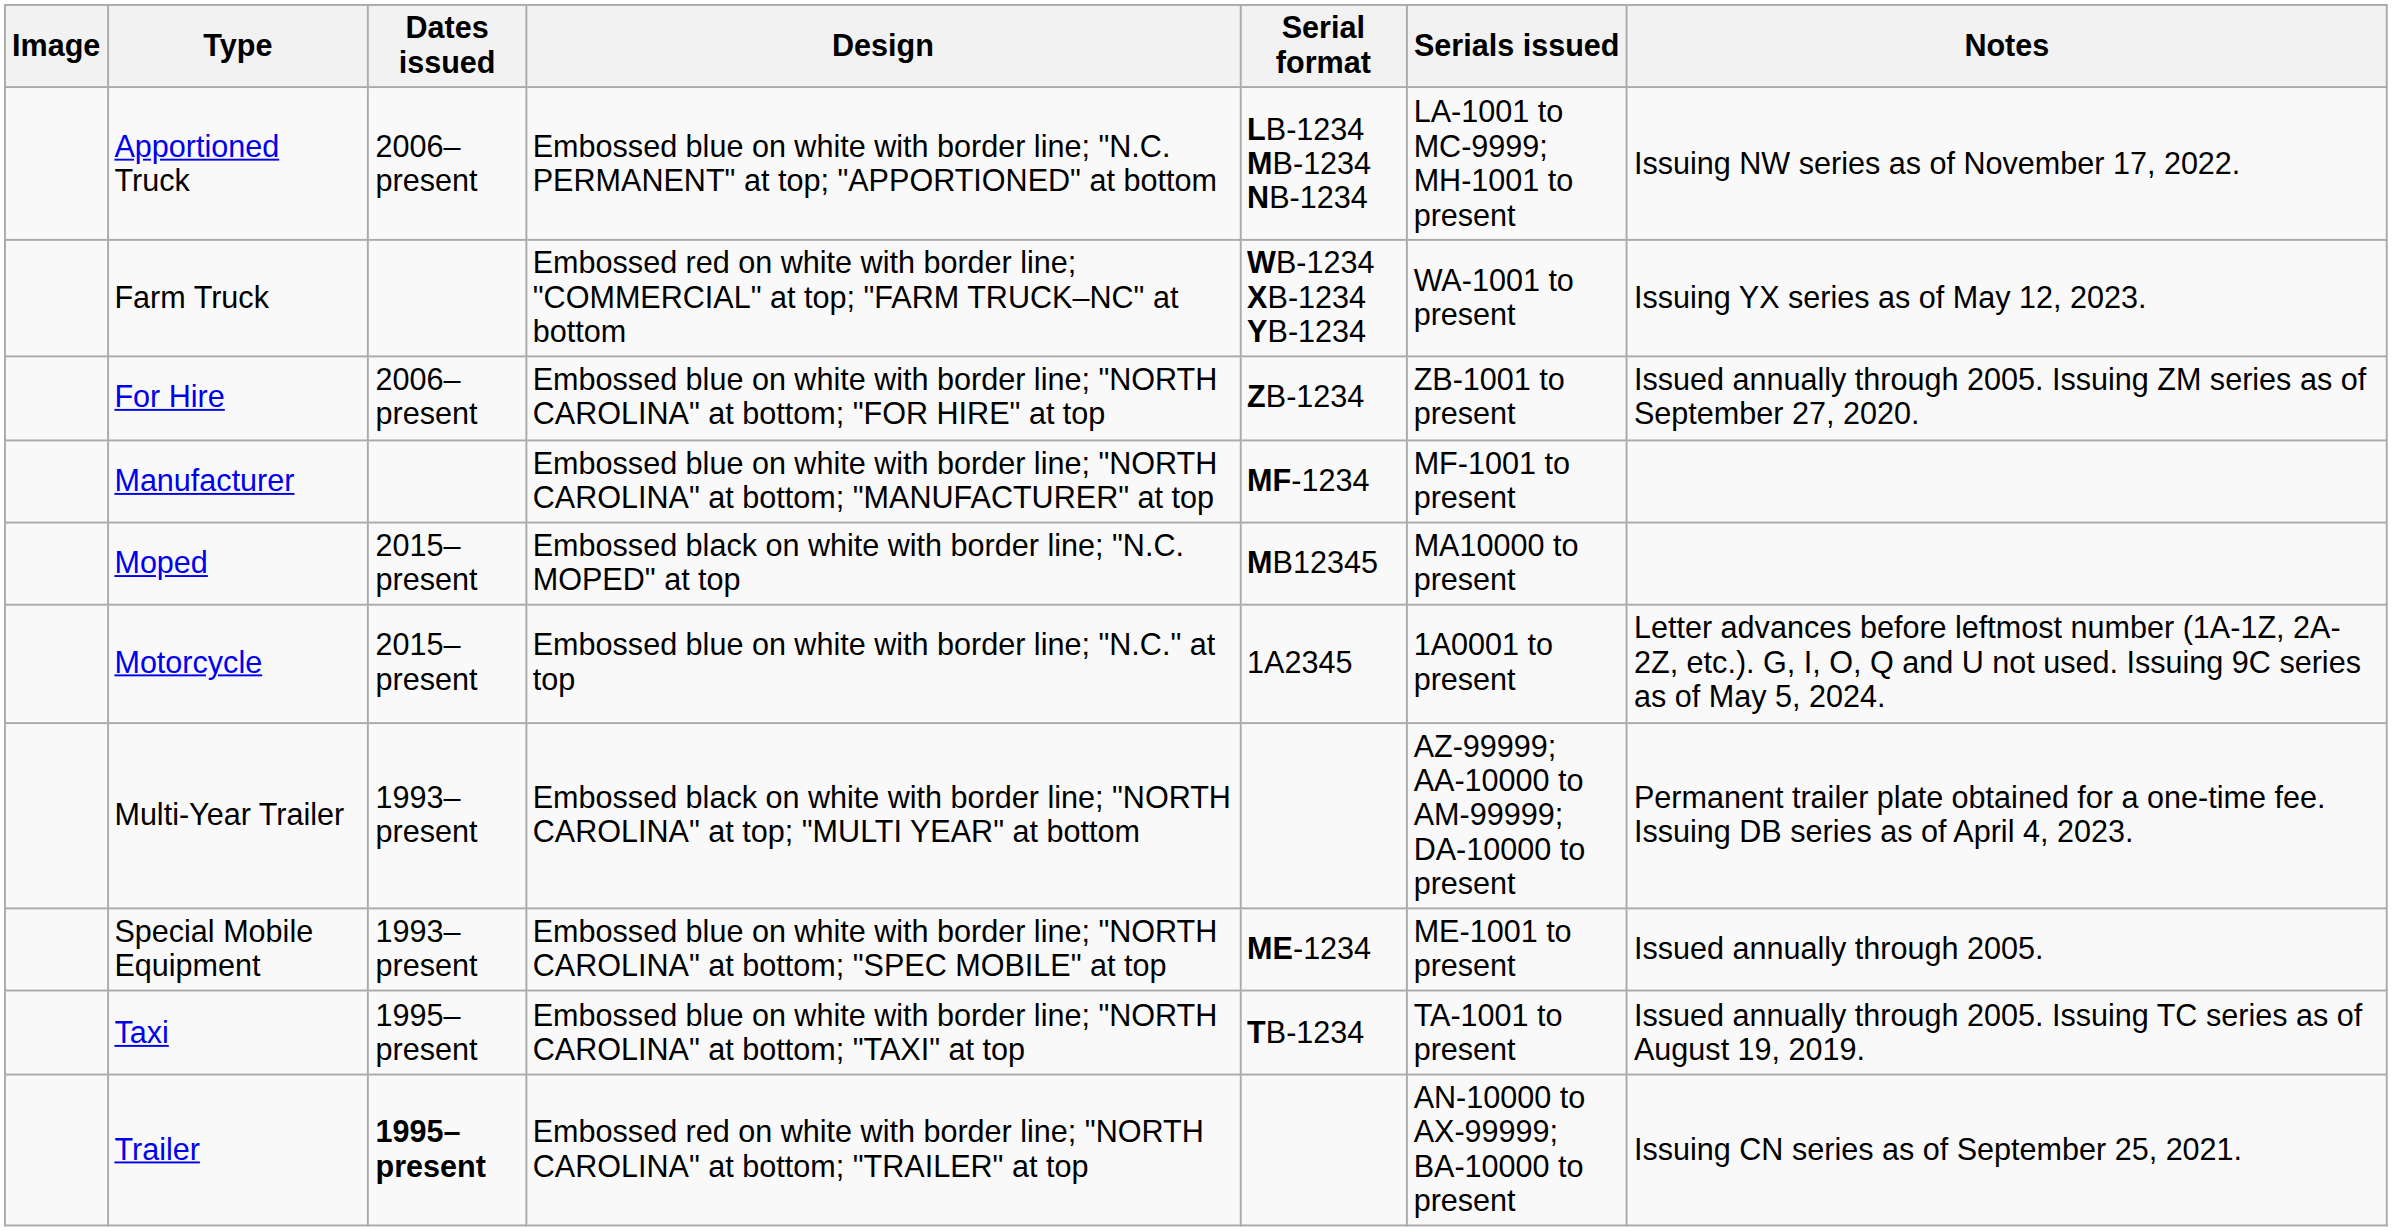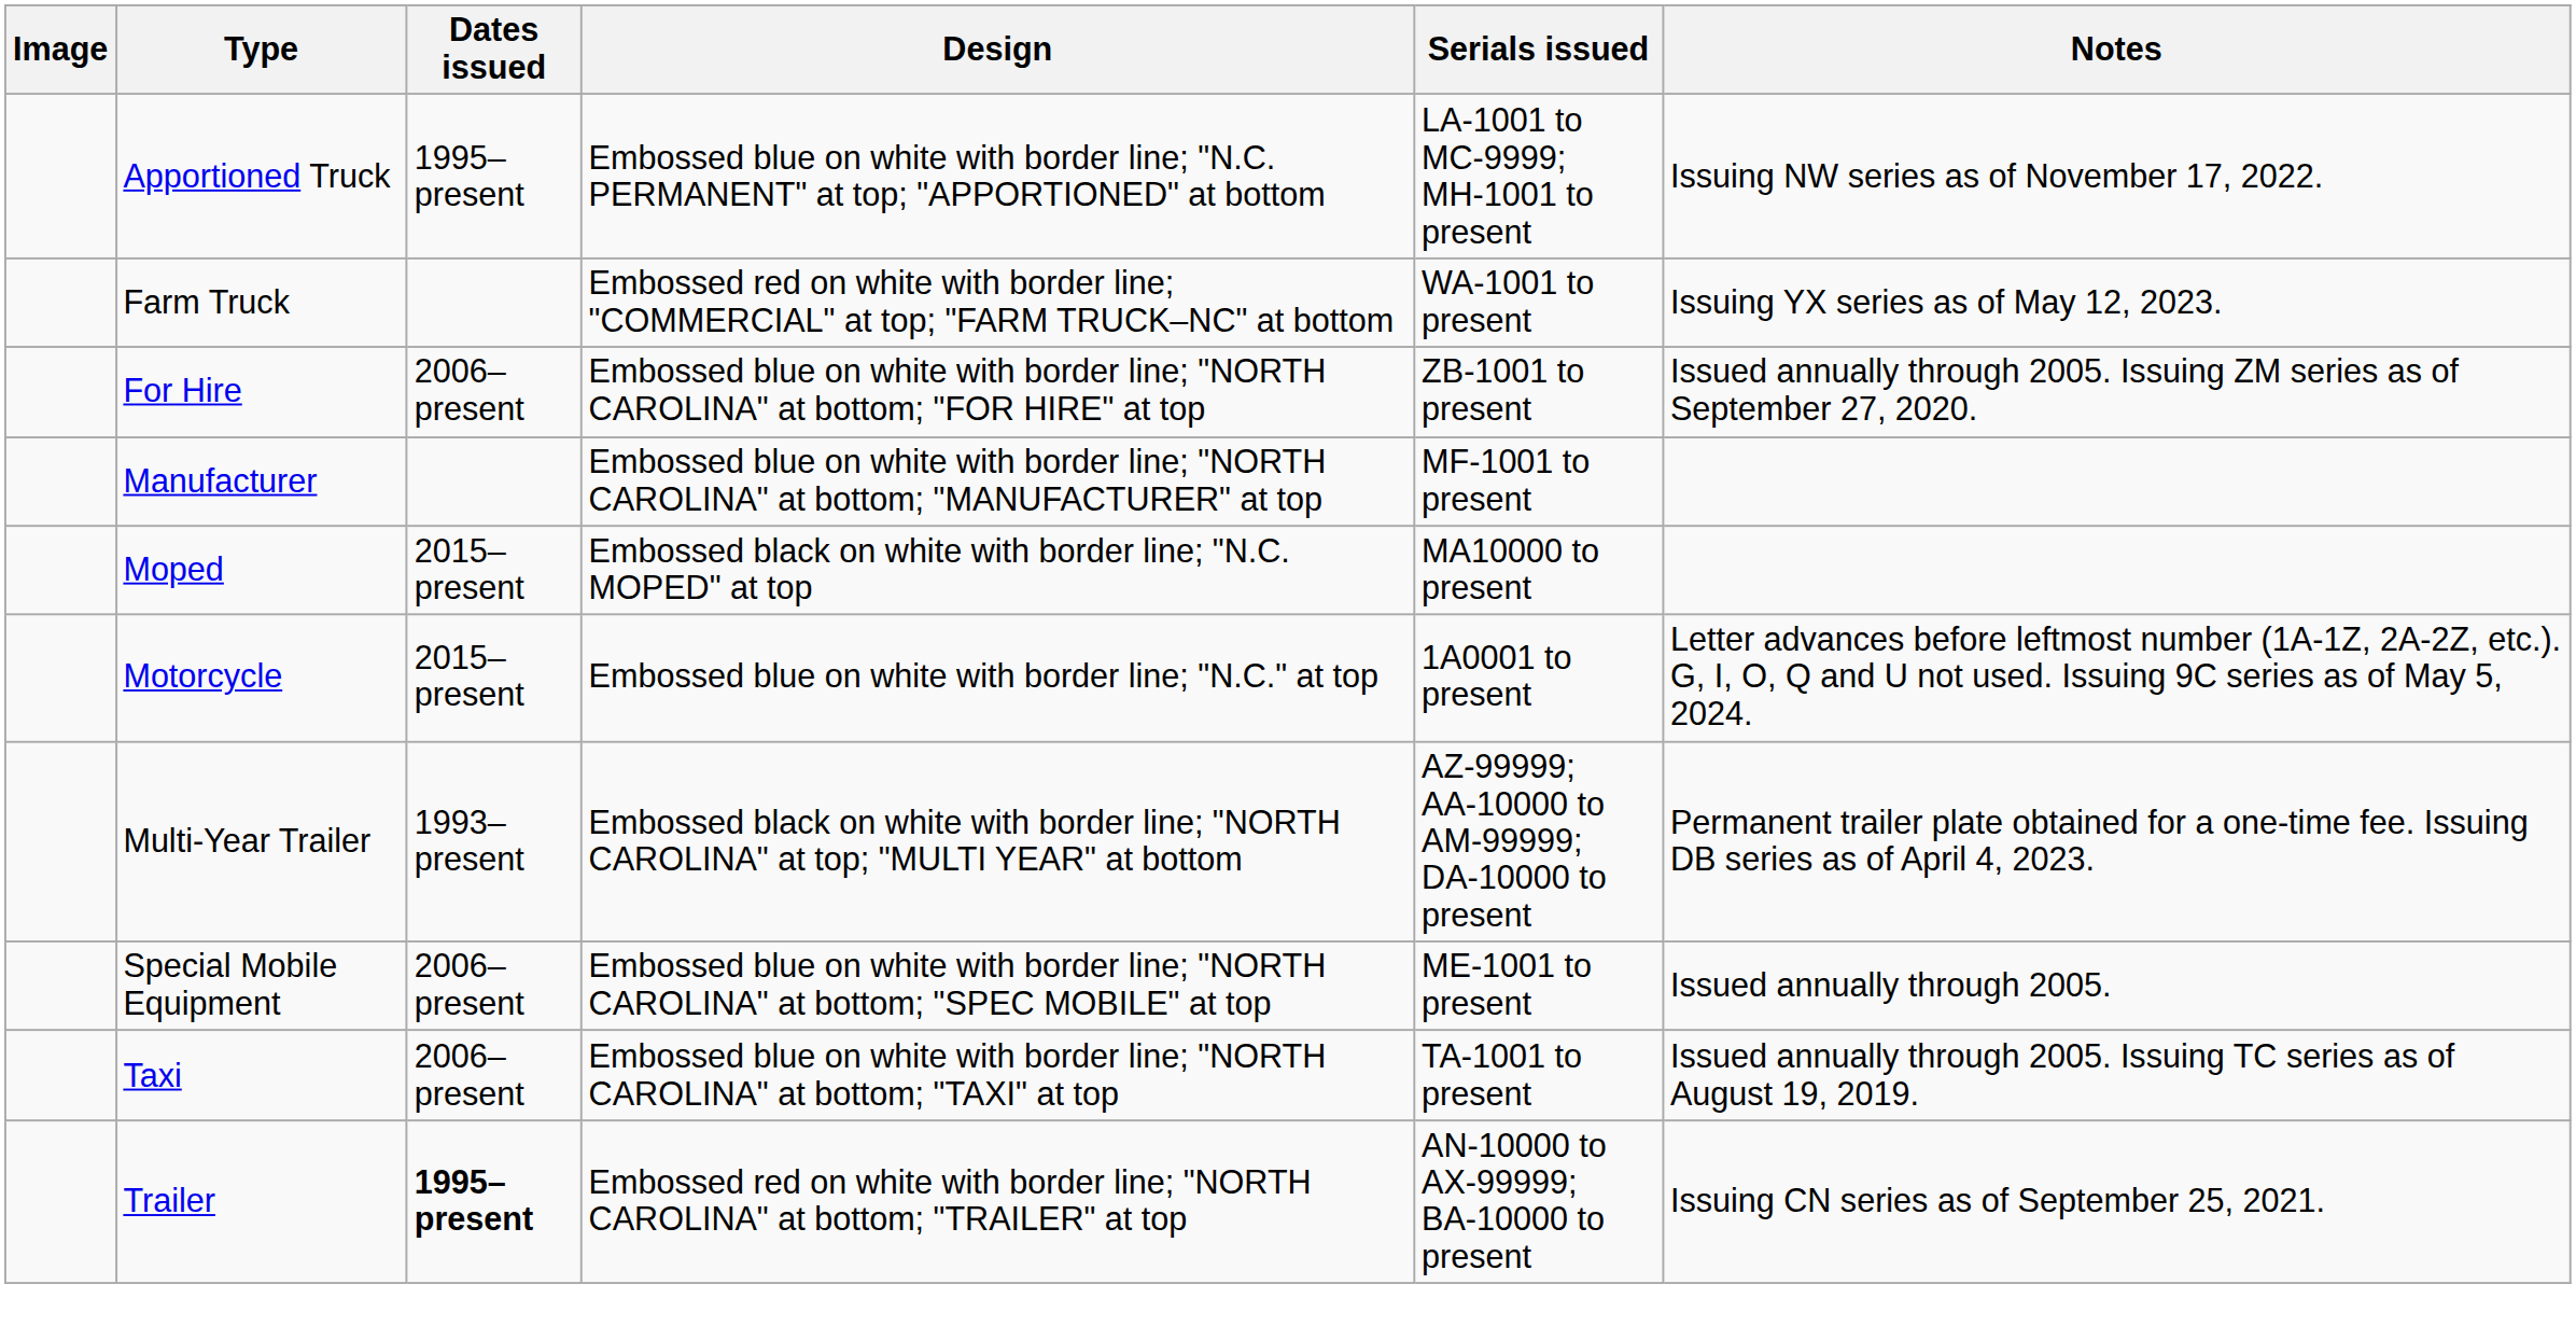 <table class=wikitable>
 <tr>
 <th>Image</th>
 <th>Type</th>
 <th>Dates issued</th>
 <th>Design</th>
-<th>Serial format</th>
 <th>Serials issued</th>
 <th>Notes</th>
 </tr>
 <tr>
 <td></td>
 <td><a href='#'>Apportioned</a> Truck</td>
-<td>2006–present</td>
+<td>1995–present</td>
 <td>Embossed blue on white with border line; "N.C. PERMANENT" at top; "APPORTIONED" at bottom</td>
-<td><strong>L</strong>B-1234<br><strong>M</strong>B-1234<br><strong>N</strong>B-1234</td>
 <td>LA-1001 to<br>MC-9999;<br>MH-1001 to<br>present</td>
 <td>Issuing NW series as of November 17, 2022.</td>
 </tr>
 <tr>
 <td></td>
 <td>Farm Truck</td>
 <td></td>
 <td>Embossed red on white with border line; "COMMERCIAL" at top; "FARM TRUCK–NC" at bottom</td>
-<td><strong>W</strong>B-1234<br><strong>X</strong>B-1234<br><strong>Y</strong>B-1234</td>
 <td>WA-1001 to present</td>
 <td>Issuing YX series as of May 12, 2023.</td>
 </tr>
 <tr>
 <td></td>
 <td><a href='#'>For Hire</a></td>
 <td>2006–present</td>
 <td>Embossed blue on white with border line; "NORTH CAROLINA" at bottom; "FOR HIRE" at top</td>
-<td><strong>Z</strong>B-1234</td>
 <td>ZB-1001 to present</td>
 <td>Issued annually through 2005. Issuing ZM series as of September 27, 2020.</td>
 </tr>
 <tr>
 <td></td>
 <td><a href='#'>Manufacturer</a></td>
 <td></td>
 <td>Embossed blue on white with border line; "NORTH CAROLINA" at bottom; "MANUFACTURER" at top</td>
-<td><strong>MF</strong>-1234</td>
 <td>MF-1001 to present</td>
 <td></td>
 </tr>
 <tr>
 <td></td>
 <td><a href='#'>Moped</a></td>
 <td>2015–present</td>
 <td>Embossed black on white with border line; "N.C. MOPED" at top</td>
-<td><strong>M</strong>B12345</td>
 <td>MA10000 to present</td>
 <td></td>
 </tr>
 <tr>
 <td></td>
 <td><a href='#'>Motorcycle</a></td>
 <td>2015–present</td>
 <td>Embossed blue on white with border line; "N.C." at top</td>
-<td>1A2345</td>
 <td>1A0001 to present</td>
 <td>Letter advances before leftmost number (1A-1Z, 2A-2Z, etc.). G, I, O, Q and U not used. Issuing 9C series as of May 5, 2024.</td>
 </tr>
 <tr>
 <td></td>
 <td>Multi-Year Trailer</td>
 <td>1993–present</td>
 <td>Embossed black on white with border line; "NORTH CAROLINA" at top; "MULTI YEAR" at bottom</td>
-<td><br></td>
 <td> AZ-99999;<br>AA-10000 to AM-99999;<br>DA-10000 to present</td>
 <td>Permanent trailer plate obtained for a one-time fee. Issuing DB series as of April 4, 2023.</td>
 </tr>
 <tr>
 <td></td>
 <td>Special Mobile Equipment</td>
-<td>1993–present</td>
+<td>2006–present</td>
 <td>Embossed blue on white with border line; "NORTH CAROLINA" at bottom; "SPEC MOBILE" at top</td>
-<td><strong>ME</strong>-1234</td>
 <td>ME-1001 to present</td>
 <td>Issued annually through 2005.</td>
 </tr>
 <tr>
 <td></td>
 <td><a href='#'>Taxi</a></td>
-<td>1995–present</td>
+<td>2006–present</td>
 <td>Embossed blue on white with border line; "NORTH CAROLINA" at bottom; "TAXI" at top</td>
-<td><strong>T</strong>B-1234</td>
 <td>TA-1001 to present</td>
 <td>Issued annually through 2005. Issuing TC series as of August 19, 2019.</td>
 </tr>
 <tr>
 <td></td>
 <td><a href='#'>Trailer</a></td>
 <td><strong>1995–present</strong></td>
 <td>Embossed red on white with border line; "NORTH CAROLINA" at bottom; "TRAILER" at top</td>
-<td></td>
 <td>AN-10000 to<br>AX-99999;<br>BA-10000 to present</td>
 <td>Issuing CN series as of September 25, 2021.</td>
 </tr>
 </table>
